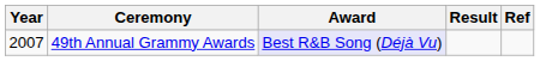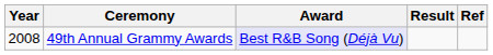 <table class="wikitable">
 <tr style="background:#ccc; text-align:center;">
 <th scope="col">Year</th>
 <th scope="col">Ceremony</th>
 <th scope="col">Award</th>
 <th scope="col">Result</th>
 <th>Ref</th>
 </tr>
 <tr>
-<td>2007</td>
+<td>2008</td>
 <td><a href='#'>49th Annual Grammy Awards</a></td>
 <td style="background: lavender;"><a href='#'>Best R&B Song</a> (<em><a href='#'>Déjà Vu</a></em>)</td>
 <td></td>
 <td style="text-align:center;"></td>
 </tr>
 </table>
